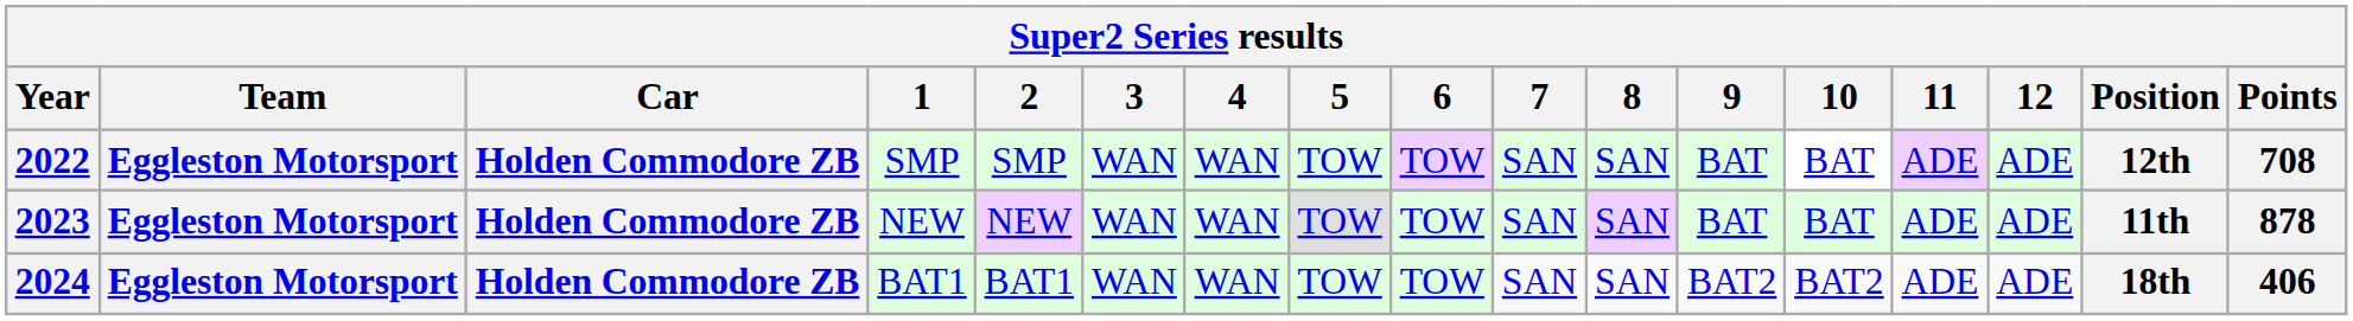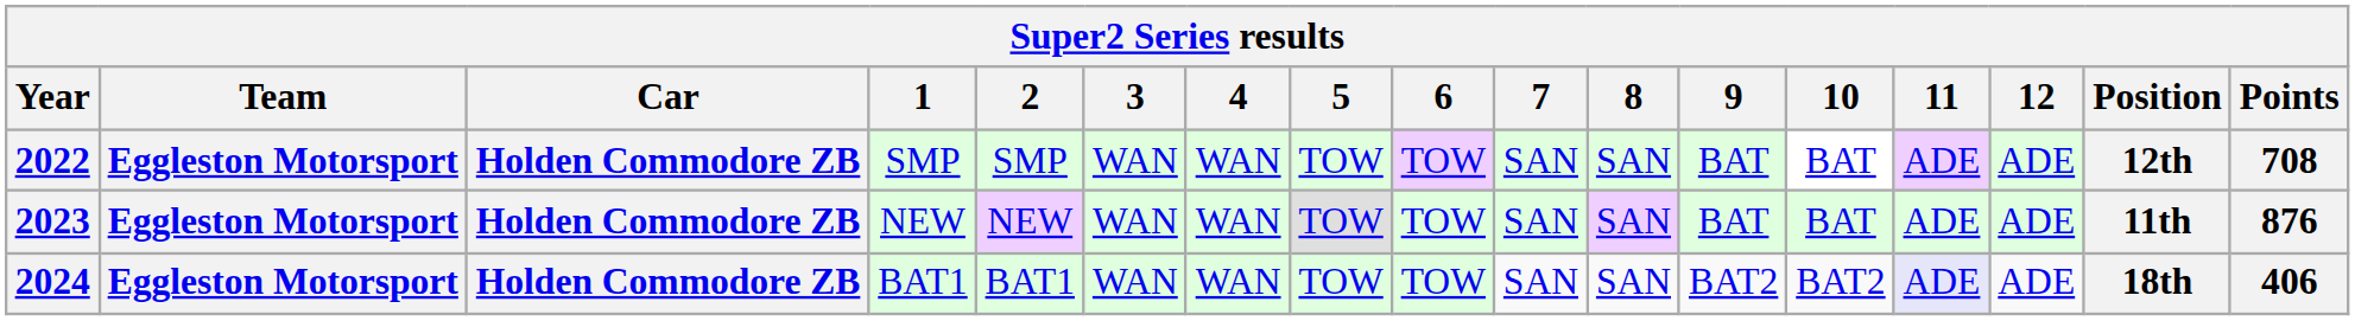 <table class="wikitable" style="text-align:center; font-size:85%">
 <tr>
 <th colspan=17><a href='#'>Super2 Series</a> results</th>
 </tr>
 <tr>
 <th>Year</th>
 <th>Team</th>
 <th>Car</th>
 <th>1</th>
 <th>2</th>
 <th>3</th>
 <th>4</th>
 <th>5</th>
 <th>6</th>
 <th>7</th>
 <th>8</th>
 <th>9</th>
 <th>10</th>
 <th>11</th>
 <th>12</th>
 <th>Position</th>
 <th>Points</th>
 </tr>
 <tr>
 <th><a href='#'>2022</a></th>
 <th nowrap><a href='#'>Eggleston Motorsport</a></th>
 <th nowrap><a href='#'>Holden Commodore ZB</a></th>
 <td style="background: #dfffdf"><a href='#'>SMP</a><br></td>
 <td style="background: #dfffdf"><a href='#'>SMP</a><br></td>
 <td style="background: #dfffdf"><a href='#'>WAN</a><br></td>
 <td style="background: #dfffdf"><a href='#'>WAN</a><br></td>
 <td style="background: #dfffdf"><a href='#'>TOW</a><br></td>
 <td style="background: #efcfff"><a href='#'>TOW</a><br></td>
 <td style="background: #dfffdf"><a href='#'>SAN</a><br></td>
 <td style="background: #dfffdf"><a href='#'>SAN</a><br></td>
 <td style="background: #dfffdf"><a href='#'>BAT</a><br></td>
 <td style="background: #ffffff"><a href='#'>BAT</a><br></td>
 <td style="background: #efcfff"><a href='#'>ADE</a><br></td>
 <td style="background: #dfffdf"><a href='#'>ADE</a><br></td>
 <th>12th</th>
 <th>708</th>
 </tr>
 <tr>
 <th><a href='#'>2023</a></th>
 <th nowrap><a href='#'>Eggleston Motorsport</a></th>
 <th nowrap><a href='#'>Holden Commodore ZB</a></th>
 <td style=background:#dfffdf><a href='#'>NEW</a><br></td>
 <td style=background:#efcfff><a href='#'>NEW</a><br></td>
 <td style=background:#dfffdf><a href='#'>WAN</a><br></td>
 <td style=background:#dfffdf><a href='#'>WAN</a><br></td>
 <td style=background:#dfdfdf><a href='#'>TOW</a><br></td>
 <td style=background:#dfffdf><a href='#'>TOW</a><br></td>
 <td style=background:#dfffdf><a href='#'>SAN</a><br></td>
 <td style=background:#efcfff><a href='#'>SAN</a><br></td>
 <td style=background:#dfffdf><a href='#'>BAT</a><br></td>
 <td style=background:#dfffdf><a href='#'>BAT</a><br></td>
 <td style=background:#dfffdf><a href='#'>ADE</a><br></td>
 <td style=background:#dfffdf><a href='#'>ADE</a><br></td>
 <th>11th</th>
-<th>878</th>
+<th>876</th>
 </tr>
 <tr>
 <th><a href='#'>2024</a></th>
 <th nowrap><a href='#'>Eggleston Motorsport</a></th>
 <th nowrap><a href='#'>Holden Commodore ZB</a></th>
 <td style=background:#dfffdf><a href='#'>BAT1</a><br></td>
 <td style=background:#dfffdf><a href='#'>BAT1</a><br></td>
 <td style=background:#dfffdf><a href='#'>WAN</a><br></td>
 <td style=background:#dfffdf><a href='#'>WAN</a><br></td>
 <td style=background:#dfffdf><a href='#'>TOW</a><br></td>
 <td style=background:#dfffdf><a href='#'>TOW</a><br></td>
 <td><a href='#'>SAN</a></td>
 <td><a href='#'>SAN</a></td>
 <td><a href='#'>BAT2</a></td>
 <td><a href='#'>BAT2</a></td>
-<td><a href='#'>ADE</a></td>
+<td style="background: lavender;"><a href='#'>ADE</a></td>
 <td><a href='#'>ADE</a></td>
 <th>18th</th>
 <th>406</th>
 </tr>
 </table>
